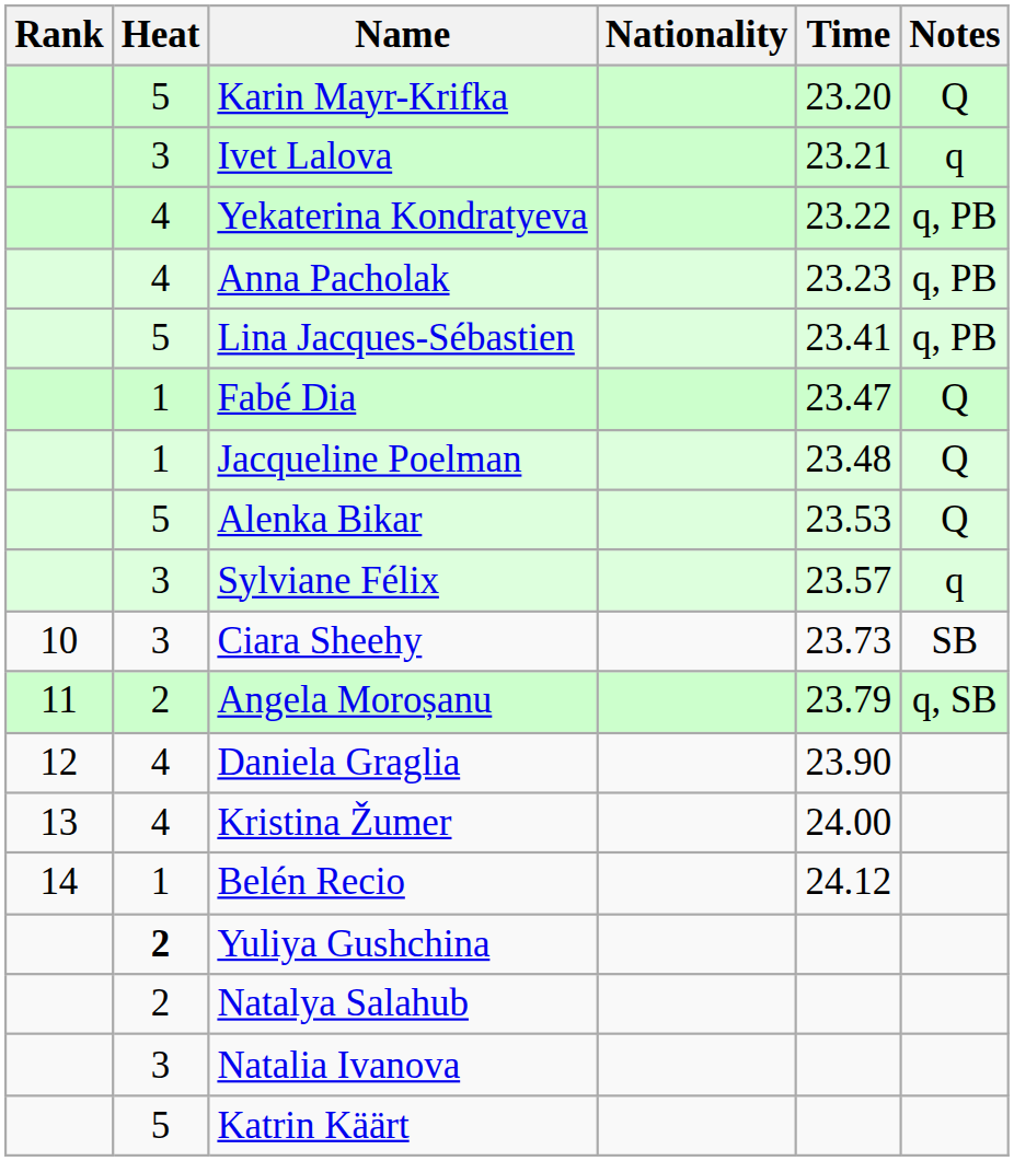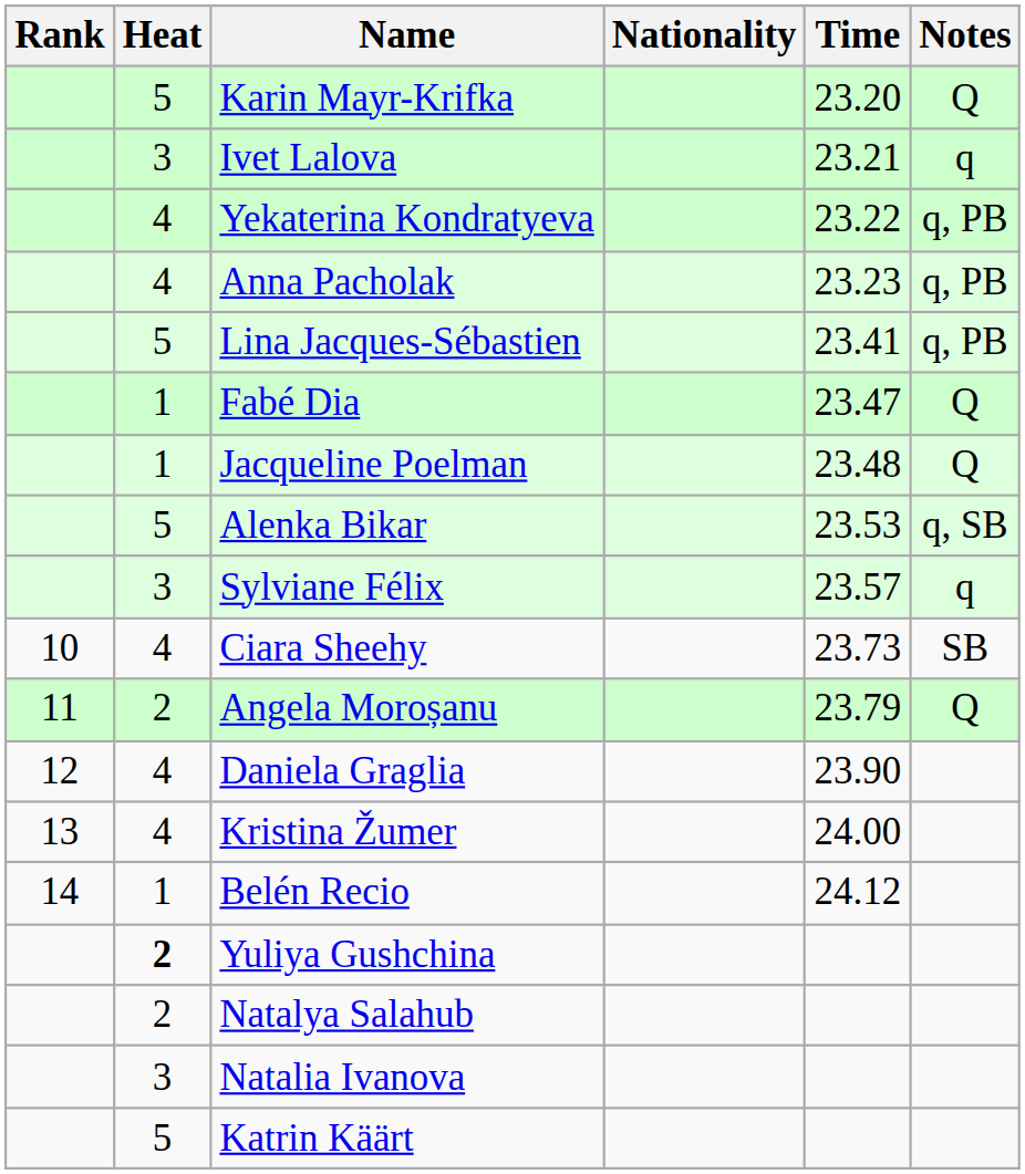 <table class="wikitable sortable" style="text-align:center">
 <tr>
 <th>Rank</th>
 <th>Heat</th>
 <th>Name</th>
 <th>Nationality</th>
 <th>Time</th>
 <th>Notes</th>
 </tr>
 <tr bgcolor=ccffcc>
 <td></td>
 <td>5</td>
 <td align="left"><a href='#'>Karin Mayr-Krifka</a></td>
 <td align=left></td>
 <td>23.20</td>
 <td>Q</td>
 </tr>
 <tr bgcolor=ccffcc>
 <td></td>
 <td>3</td>
 <td align="left"><a href='#'>Ivet Lalova</a></td>
 <td align=left></td>
 <td>23.21</td>
 <td>q</td>
 </tr>
 <tr bgcolor=ccffcc>
 <td></td>
 <td>4</td>
 <td align="left"><a href='#'>Yekaterina Kondratyeva</a></td>
 <td align=left></td>
 <td>23.22</td>
 <td>q, PB</td>
 </tr>
 <tr bgcolor=ddffdd>
 <td></td>
 <td>4</td>
 <td align="left"><a href='#'>Anna Pacholak</a></td>
 <td align=left></td>
 <td>23.23</td>
 <td>q, PB</td>
 </tr>
 <tr bgcolor=ddffdd>
 <td></td>
 <td>5</td>
 <td align="left"><a href='#'>Lina Jacques-Sébastien</a></td>
 <td align=left></td>
 <td>23.41</td>
 <td>q, PB</td>
 </tr>
 <tr bgcolor=ccffcc>
 <td></td>
 <td>1</td>
 <td align="left"><a href='#'>Fabé Dia</a></td>
 <td align=left></td>
 <td>23.47</td>
 <td>Q</td>
 </tr>
 <tr bgcolor=ddffdd>
 <td></td>
 <td>1</td>
 <td align="left"><a href='#'>Jacqueline Poelman</a></td>
 <td align=left></td>
 <td>23.48</td>
 <td>Q</td>
 </tr>
 <tr bgcolor=ddffdd>
 <td></td>
 <td>5</td>
 <td align="left"><a href='#'>Alenka Bikar</a></td>
 <td align=left></td>
 <td>23.53</td>
-<td>Q</td>
+<td>q, SB</td>
 </tr>
 <tr bgcolor=ddffdd>
 <td></td>
 <td>3</td>
 <td align="left"><a href='#'>Sylviane Félix</a></td>
 <td align=left></td>
 <td>23.57</td>
 <td>q</td>
 </tr>
 <tr>
 <td>10</td>
-<td>3</td>
+<td>4</td>
 <td align="left"><a href='#'>Ciara Sheehy</a></td>
 <td align=left></td>
 <td>23.73</td>
 <td>SB</td>
 </tr>
 <tr bgcolor=ccffcc>
 <td>11</td>
 <td>2</td>
 <td align="left"><a href='#'>Angela Moroșanu</a></td>
 <td align=left></td>
 <td>23.79</td>
-<td>q, SB</td>
+<td>Q</td>
 </tr>
 <tr>
 <td>12</td>
 <td>4</td>
 <td align="left"><a href='#'>Daniela Graglia</a></td>
 <td align=left></td>
 <td>23.90</td>
 <td></td>
 </tr>
 <tr>
 <td>13</td>
 <td>4</td>
 <td align="left"><a href='#'>Kristina Žumer</a></td>
 <td align=left></td>
 <td>24.00</td>
 <td></td>
 </tr>
 <tr>
 <td>14</td>
 <td>1</td>
 <td align="left"><a href='#'>Belén Recio</a></td>
 <td align=left></td>
 <td>24.12</td>
 <td></td>
 </tr>
 <tr>
 <td></td>
 <td><strong>2</strong></td>
 <td align="left"><a href='#'>Yuliya Gushchina</a></td>
 <td align=left></td>
 <td></td>
 <td></td>
 </tr>
 <tr>
 <td></td>
 <td>2</td>
 <td align="left"><a href='#'>Natalya Salahub</a></td>
 <td align=left></td>
 <td></td>
 <td></td>
 </tr>
 <tr>
 <td></td>
 <td>3</td>
 <td align="left"><a href='#'>Natalia Ivanova</a></td>
 <td align=left></td>
 <td></td>
 <td></td>
 </tr>
 <tr>
 <td></td>
 <td>5</td>
 <td align="left"><a href='#'>Katrin Käärt</a></td>
 <td align=left></td>
 <td></td>
 <td></td>
 </tr>
 </table>
